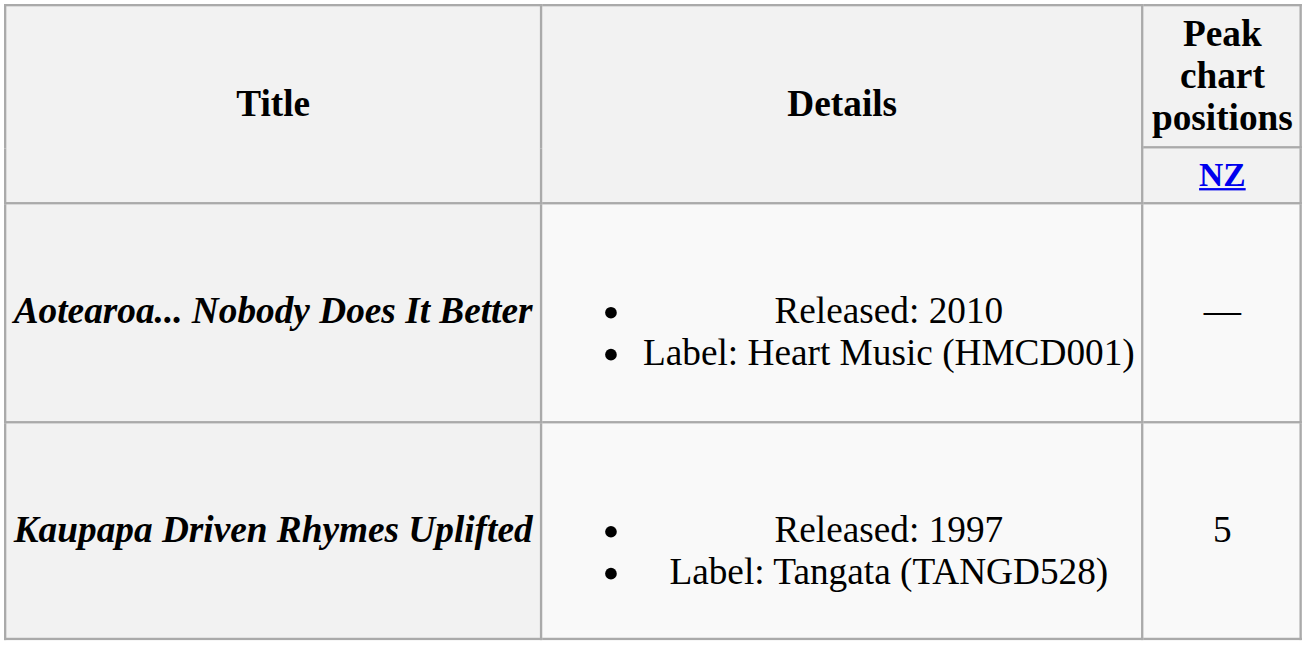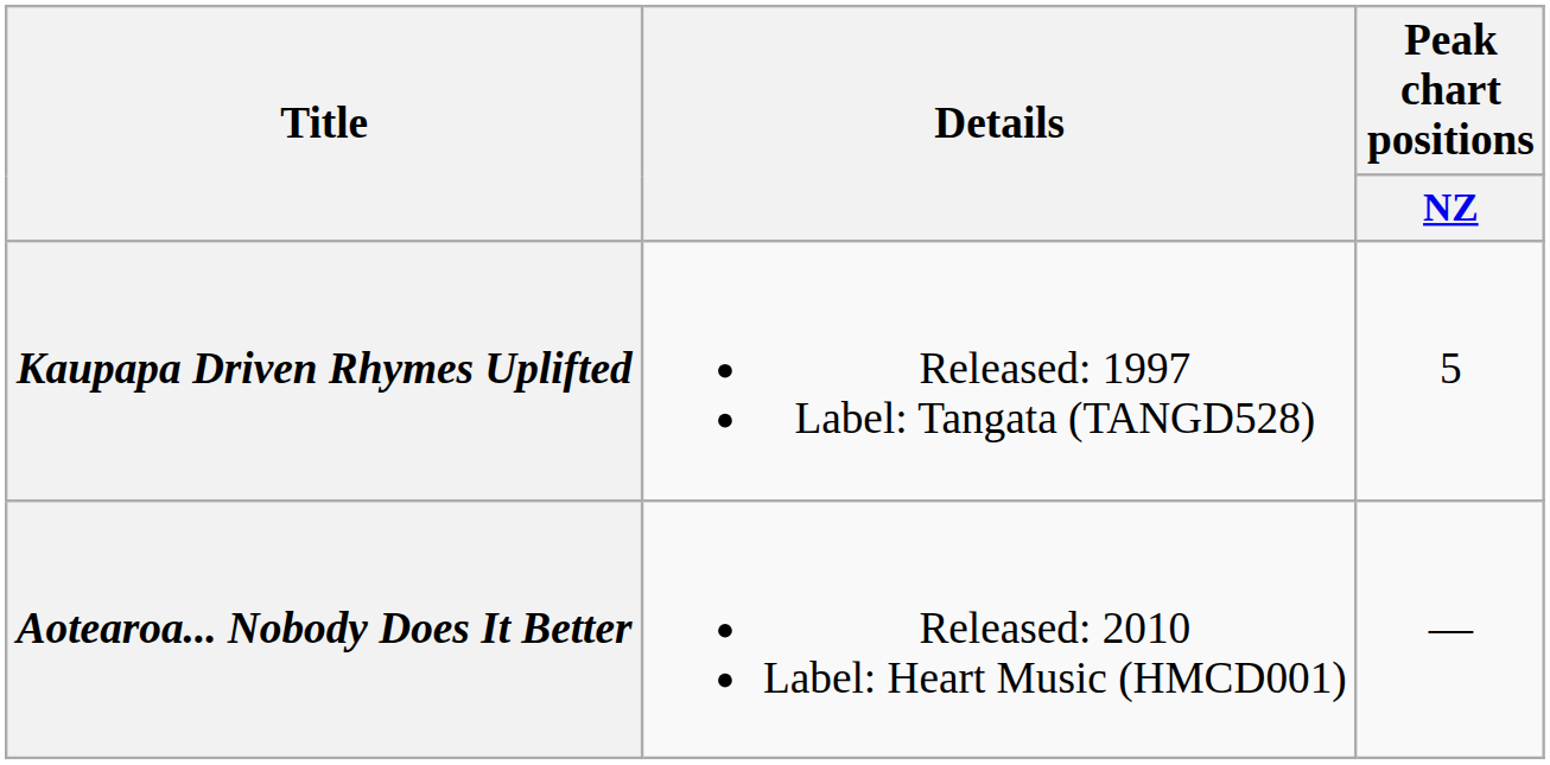 <table class="wikitable plainrowheaders" style="text-align:center">
 <tr>
 <th scope="col" rowspan="2">Title</th>
 <th scope="col" rowspan="2">Details</th>
 <th scope="col">Peak chart positions</th>
 </tr>
 <tr>
 <th scope="col" style="width:3em;font-size:90%"><a href='#'>NZ</a><br></th>
 </tr>
 <tr>
+<th scope="row"><em>Kaupapa Driven Rhymes Uplifted</em></th>
+<td><br><ul><li>Released: 1997</li><li>Label: Tangata (TANGD528)</li></ul></td>
+<td>5</td>
+</tr>
+<tr>
 <th scope="row"><em>Aotearoa... Nobody Does It Better</em></th>
 <td><br><ul><li>Released: 2010</li><li>Label: Heart Music (HMCD001)</li></ul></td>
 <td>—</td>
 </tr>
-<tr>
-<th scope="row"><em>Kaupapa Driven Rhymes Uplifted</em></th>
-<td><br><ul><li>Released: 1997</li><li>Label: Tangata (TANGD528)</li></ul></td>
-<td>5</td>
-</tr>
 </table>
